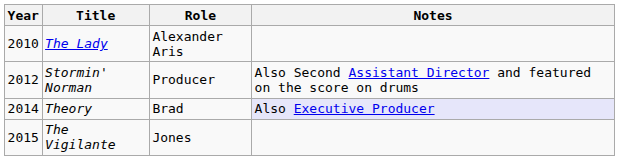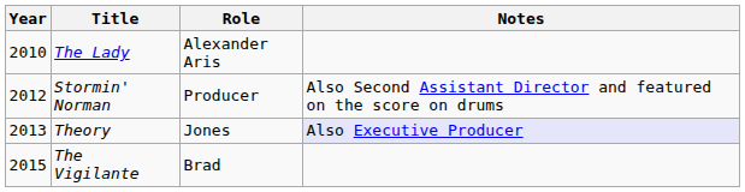 <table class="wikitable">
 <tr>
 <th>Year</th>
 <th>Title</th>
 <th>Role</th>
 <th>Notes</th>
 </tr>
 <tr>
 <td>2010</td>
 <td><em><a href='#'>The Lady</a></em></td>
 <td>Alexander Aris</td>
 <td></td>
 </tr>
 <tr>
 <td>2012</td>
 <td><em>Stormin' Norman</em></td>
 <td>Producer</td>
 <td>Also Second <a href='#'>Assistant Director</a> and featured on the score on drums</td>
 </tr>
 <tr>
-<td>2014</td>
+<td>2013</td>
 <td><em>Theory</em></td>
-<td>Brad</td>
+<td>Jones</td>
 <td style="background: lavender;">Also <a href='#'>Executive Producer</a></td>
 </tr>
 <tr>
 <td>2015</td>
 <td><em>The Vigilante</em></td>
-<td>Jones</td>
+<td>Brad</td>
 <td></td>
 </tr>
 </table>
